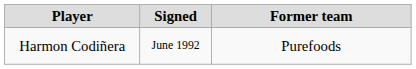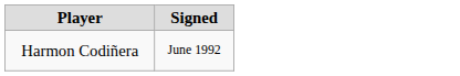 <table class="wikitable" style="text-align: center">
 <tr align="center" bgcolor="#dddddd">
 <td style="width:140px"><strong>Player</strong></td>
 <td style="width:70px"><strong>Signed</strong></td>
-<td style="width:210px"><strong>Former team</strong></td>
 </tr>
 <tr style="height:40px">
 <td>Harmon Codiñera</td>
 <td style="font-size: 80%">June 1992</td>
-<td>Purefoods</td>
 </tr>
 </table>
